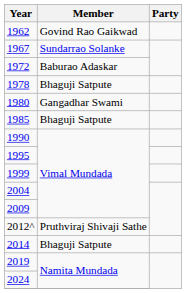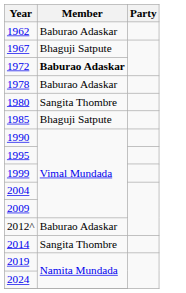 <table class="wikitable">
 <tr>
 <th>Year</th>
 <th>Member</th>
 <th colspan="2">Party</th>
 </tr>
 <tr>
 <td><a href='#'>1962</a></td>
-<td>Govind Rao Gaikwad</td>
+<td>Baburao Adaskar</td>
 <td></td>
 </tr>
 <tr>
 <td><a href='#'>1967</a></td>
-<td><a href='#'>Sundarrao Solanke</a></td>
+<td>Bhaguji Satpute</td>
 </tr>
 <tr>
 <td><a href='#'>1972</a></td>
-<td>Baburao Adaskar</td>
+<td><strong>Baburao Adaskar</strong></td>
 </tr>
 <tr>
 <td><a href='#'>1978</a></td>
-<td>Bhaguji Satpute</td>
+<td>Baburao Adaskar</td>
 <td></td>
 </tr>
 <tr>
 <td><a href='#'>1980</a></td>
-<td>Gangadhar Swami</td>
+<td>Sangita Thombre</td>
 <td></td>
 </tr>
 <tr>
 <td><a href='#'>1985</a></td>
 <td>Bhaguji Satpute</td>
 <td></td>
 </tr>
 <tr>
 <td><a href='#'>1990</a></td>
 <td rowspan="5"><a href='#'>Vimal Mundada</a></td>
 <td></td>
 </tr>
 <tr>
 <td><a href='#'>1995</a></td>
 </tr>
 <tr>
 <td><a href='#'>1999</a></td>
 <td></td>
 </tr>
 <tr>
 <td><a href='#'>2004</a></td>
 </tr>
 <tr>
 <td><a href='#'>2009</a></td>
 </tr>
 <tr>
 <td>2012^</td>
-<td>Pruthviraj Shivaji Sathe</td>
+<td>Baburao Adaskar</td>
 </tr>
 <tr>
 <td><a href='#'>2014</a></td>
-<td>Bhaguji Satpute</td>
+<td>Sangita Thombre</td>
 <td></td>
 </tr>
 <tr>
 <td><a href='#'>2019</a></td>
 <td Rowspan=2><a href='#'>Namita Mundada</a></td>
 </tr>
 <tr>
 <td><a href='#'>2024</a></td>
 </tr>
 <tr>
 </tr>
 </table>
